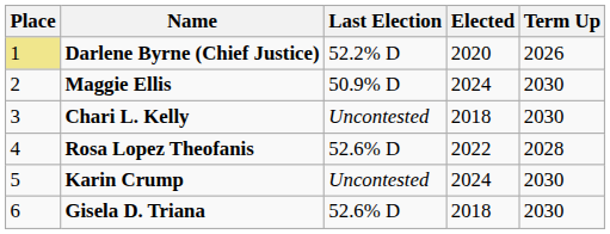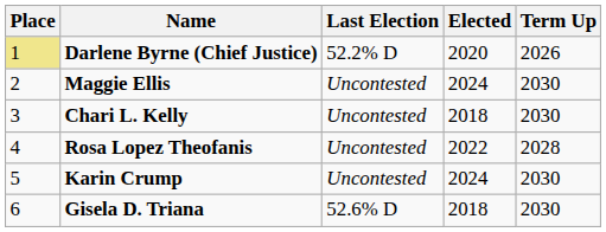 <table class="wikitable sortable">
 <tr>
 <th>Place</th>
 <th>Name</th>
 <th>Last Election</th>
 <th>Elected</th>
 <th>Term Up</th>
 </tr>
 <tr>
 <td style="background: khaki;">1</td>
 <td><strong>Darlene Byrne (Chief Justice)</strong></td>
 <td>52.2% D</td>
 <td>2020</td>
 <td>2026</td>
 </tr>
 <tr>
 <td>2</td>
 <td><strong>Maggie Ellis</strong></td>
-<td>50.9% D</td>
+<td><em>Uncontested</em></td>
 <td>2024</td>
 <td>2030</td>
 </tr>
 <tr>
 <td>3</td>
 <td><strong>Chari L. Kelly</strong></td>
 <td><em>Uncontested</em></td>
 <td>2018</td>
 <td>2030</td>
 </tr>
 <tr>
 <td>4</td>
 <td><strong>Rosa Lopez Theofanis</strong></td>
-<td>52.6% D</td>
+<td><em>Uncontested</em></td>
 <td>2022</td>
 <td>2028</td>
 </tr>
 <tr>
 <td>5</td>
 <td><strong>Karin Crump</strong></td>
 <td><em>Uncontested</em></td>
 <td>2024</td>
 <td>2030</td>
 </tr>
 <tr>
 <td>6</td>
 <td><strong>Gisela D. Triana</strong></td>
 <td>52.6% D</td>
 <td>2018</td>
 <td>2030</td>
 </tr>
 </table>
